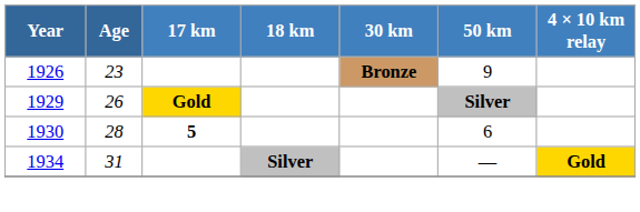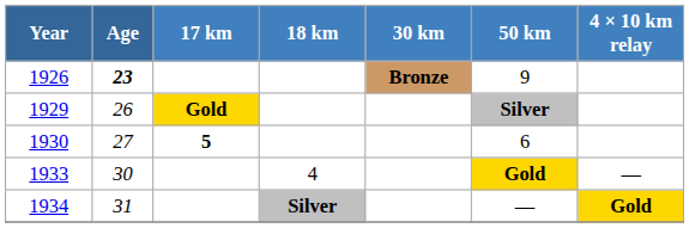 <table class="wikitable" style="font-size:95%; text-align:center; border:grey solid 1px; border-collapse:collapse; background:#ffffff;">
 <tr>
 <th style="background-color:#369; color:white; width:60px;"> Year </th>
 <th style="background-color:#369; color:white; width:40px;"> Age </th>
 <th style="background-color:#4180be; color:white; width:75px;"> 17 km </th>
 <th style="background-color:#4180be; color:white; width:75px;"> 18 km </th>
 <th style="background-color:#4180be; color:white; width:75px;"> 30 km </th>
 <th style="background-color:#4180be; color:white; width:75px;"> 50 km </th>
 <th style="background-color:#4180be; color:white; width:75px;"> 4 × 10 km <br> relay </th>
 </tr>
 <tr>
 <td><a href='#'>1926</a></td>
-<td><em>23</em></td>
+<td><strong><em>23</em></strong></td>
 <td></td>
 <td></td>
 <td bgcolor="cc9966"><strong>Bronze</strong></td>
 <td>9</td>
 <td></td>
 </tr>
 <tr>
 <td><a href='#'>1929</a></td>
 <td><em>26</em></td>
 <td style="background:gold;"><strong>Gold</strong></td>
 <td></td>
 <td></td>
 <td style="background:silver;"><strong>Silver</strong></td>
 <td></td>
 </tr>
 <tr>
 <td><a href='#'>1930</a></td>
-<td><em>28</em></td>
+<td><em>27</em></td>
 <td><strong>5</strong></td>
 <td></td>
 <td></td>
 <td>6</td>
 <td></td>
+</tr>
+<tr>
+<td><a href='#'>1933</a></td>
+<td><em>30</em></td>
+<td></td>
+<td>4</td>
+<td></td>
+<td style="background:gold;"><strong>Gold</strong></td>
+<td>—</td>
 </tr>
 <tr>
 <td><a href='#'>1934</a></td>
 <td><em>31</em></td>
 <td></td>
 <td style="background:silver;"><strong>Silver</strong></td>
 <td></td>
 <td>—</td>
 <td style="background:gold;"><strong>Gold</strong></td>
 </tr>
 <tr>
 </tr>
 </table>
